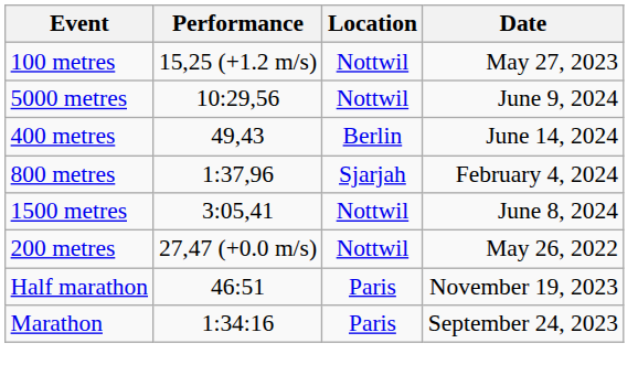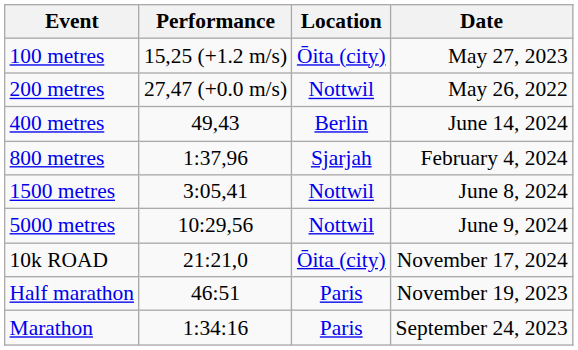 <table class="wikitable">
 <tr>
 <th>Event</th>
 <th>Performance</th>
 <th>Location</th>
 <th>Date</th>
 </tr>
 <tr>
 <td><a href='#'>100 metres</a></td>
 <td align=center>15,25 (+1.2 m/s) </td>
-<td align=center><a href='#'>Nottwil</a></td>
+<td align=center><a href='#'>Ōita (city)</a></td>
 <td align=right>May 27, 2023</td>
 </tr>
 <tr>
-<td><a href='#'>5000 metres</a></td>
-<td align=center>10:29,56</td>
+<td><a href='#'>200 metres</a></td>
+<td align=center>27,47 (+0.0 m/s) </td>
 <td align=center><a href='#'>Nottwil</a></td>
-<td align=right>June 9, 2024</td>
+<td align=right>May 26, 2022</td>
 </tr>
 <tr>
 <td><a href='#'>400 metres</a></td>
 <td align=center>49,43 </td>
 <td align=center><a href='#'>Berlin</a></td>
 <td align=right>June 14, 2024</td>
 </tr>
 <tr>
 <td><a href='#'>800 metres</a></td>
 <td align=center>1:37,96 </td>
 <td align=center><a href='#'>Sjarjah</a></td>
 <td align=right>February 4, 2024</td>
 </tr>
 <tr>
 <td><a href='#'>1500 metres</a></td>
 <td align=center>3:05,41 </td>
 <td align=center><a href='#'>Nottwil</a></td>
 <td align=right>June 8, 2024</td>
 </tr>
 <tr>
-<td><a href='#'>200 metres</a></td>
-<td align=center>27,47 (+0.0 m/s) </td>
+<td><a href='#'>5000 metres</a></td>
+<td align=center>10:29,56</td>
 <td align=center><a href='#'>Nottwil</a></td>
-<td align=right>May 26, 2022</td>
+<td align=right>June 9, 2024</td>
+</tr>
+<tr>
+<td>10k ROAD</td>
+<td align=center>21:21,0 </td>
+<td align=center><a href='#'>Ōita (city)</a></td>
+<td align=right>November 17, 2024</td>
 </tr>
 <tr>
 <td><a href='#'>Half marathon</a></td>
 <td align=center>46:51 </td>
 <td align=center><a href='#'>Paris</a></td>
 <td align=right>November 19, 2023</td>
 </tr>
 <tr>
 <td><a href='#'>Marathon</a></td>
 <td align=center>1:34:16 </td>
 <td align=center><a href='#'>Paris</a></td>
 <td align=right>September 24, 2023</td>
 </tr>
 </table>
